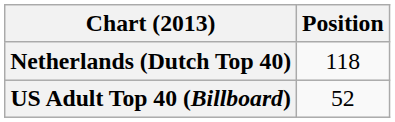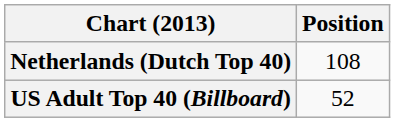 <table class="wikitable plainrowheaders" style="text-align:center">
 <tr>
 <th scope="col">Chart (2013)</th>
 <th scope="col">Position</th>
 </tr>
 <tr>
 <th scope="row">Netherlands (Dutch Top 40)</th>
-<td>118</td>
+<td>108</td>
 </tr>
 <tr>
 <th scope="row">US Adult Top 40 (<em>Billboard</em>)</th>
 <td>52</td>
 </tr>
 </table>
